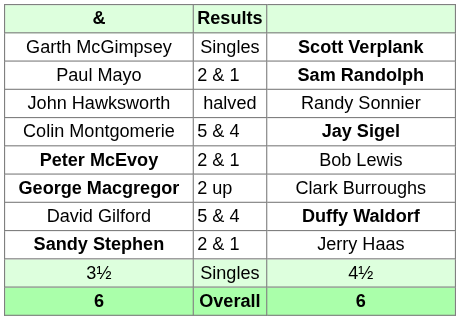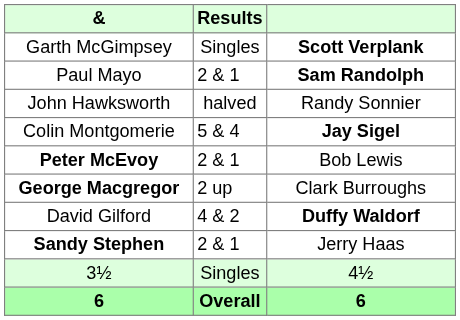 <table border="1" cellpadding="3" style="border-collapse: collapse; text-align:center;">
 <tr style="background:#ddffdd;">
 <th width=160> & </th>
 <th>Results</th>
 <th width=160></th>
 </tr>
 <tr>
 <td>Garth McGimpsey</td>
 <td>Singles</td>
 <td><strong>Scott Verplank</strong></td>
 </tr>
 <tr>
 <td>Paul Mayo</td>
 <td align=left> 2 & 1</td>
 <td><strong>Sam Randolph</strong></td>
 </tr>
 <tr>
 <td>John Hawksworth</td>
 <td>halved</td>
 <td>Randy Sonnier</td>
 </tr>
 <tr>
 <td>Colin Montgomerie</td>
 <td align=left> 5 & 4</td>
 <td><strong>Jay Sigel</strong></td>
 </tr>
 <tr>
 <td><strong>Peter McEvoy</strong></td>
 <td align=left> 2 & 1</td>
 <td>Bob Lewis</td>
 </tr>
 <tr>
 <td><strong>George Macgregor</strong></td>
 <td align=left> 2 up</td>
 <td>Clark Burroughs</td>
 </tr>
 <tr>
 <td>David Gilford</td>
-<td align=left> 5 & 4</td>
+<td align=left> 4 & 2</td>
 <td><strong>Duffy Waldorf</strong></td>
 </tr>
 <tr>
 <td><strong>Sandy Stephen</strong></td>
 <td align=left> 2 & 1</td>
 <td>Jerry Haas</td>
 </tr>
 <tr style="background:#ddffdd;">
 <td>3½</td>
 <td>Singles</td>
 <td>4½</td>
 </tr>
 <tr style="background:#aaffaa;">
 <th>6</th>
 <th>Overall</th>
 <th>6</th>
 </tr>
 </table>
